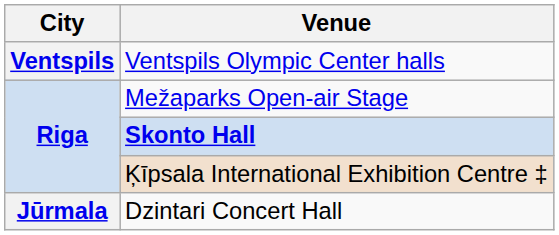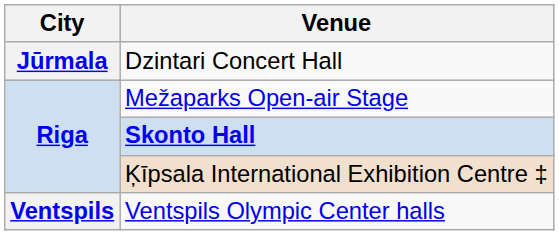 <table class="wikitable plainrowheaders">
 <tr>
 <th scope="col">City</th>
 <th scope="col">Venue</th>
 </tr>
 <tr>
-<th scope="row"><a href='#'>Ventspils</a></th>
-<td><a href='#'>Ventspils Olympic Center halls</a></td>
+<th scope="row"><a href='#'>Jūrmala</a></th>
+<td>Dzintari Concert Hall</td>
 </tr>
 <tr>
 <th scope="row" style="background:#CEDFF2; font-weight:bold;" rowspan="3"><a href='#'>Riga</a></th>
 <td><a href='#'>Mežaparks Open-air Stage</a></td>
 </tr>
 <tr style="background:#CEDFF2;">
 <td><strong><a href='#'>Skonto Hall</a></strong> </td>
 </tr>
 <tr style="background:#F2E0CE;">
 <td>Ķīpsala International Exhibition Centre ‡</td>
 </tr>
 <tr>
-<th scope="row"><a href='#'>Jūrmala</a></th>
-<td>Dzintari Concert Hall</td>
+<th scope="row"><a href='#'>Ventspils</a></th>
+<td><a href='#'>Ventspils Olympic Center halls</a></td>
 </tr>
 </table>
